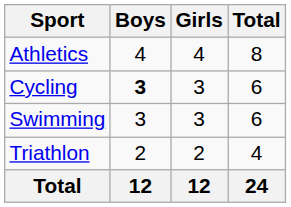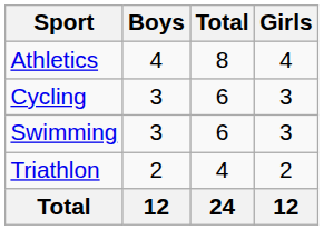 <table class="wikitable"style="text-align:center;">
 <tr>
 <th>Sport</th>
 <th>Boys</th>
+<th>Total</th>
 <th>Girls</th>
-<th>Total</th>
 </tr>
 <tr>
 <td align="left"><a href='#'>Athletics</a></td>
 <td>4</td>
+<td>8</td>
 <td>4</td>
-<td>8</td>
 </tr>
 <tr>
 <td align="left"><a href='#'>Cycling</a></td>
-<td><strong>3</strong></td>
 <td>3</td>
 <td>6</td>
+<td>3</td>
 </tr>
 <tr>
 <td align="left"><a href='#'>Swimming</a></td>
 <td>3</td>
+<td>6</td>
 <td>3</td>
-<td>6</td>
 </tr>
 <tr>
 <td align="left"><a href='#'>Triathlon</a></td>
 <td>2</td>
+<td>4</td>
 <td>2</td>
-<td>4</td>
 </tr>
 <tr>
 <th>Total</th>
 <th>12</th>
+<th>24</th>
 <th>12</th>
-<th>24</th>
 </tr>
 </table>
